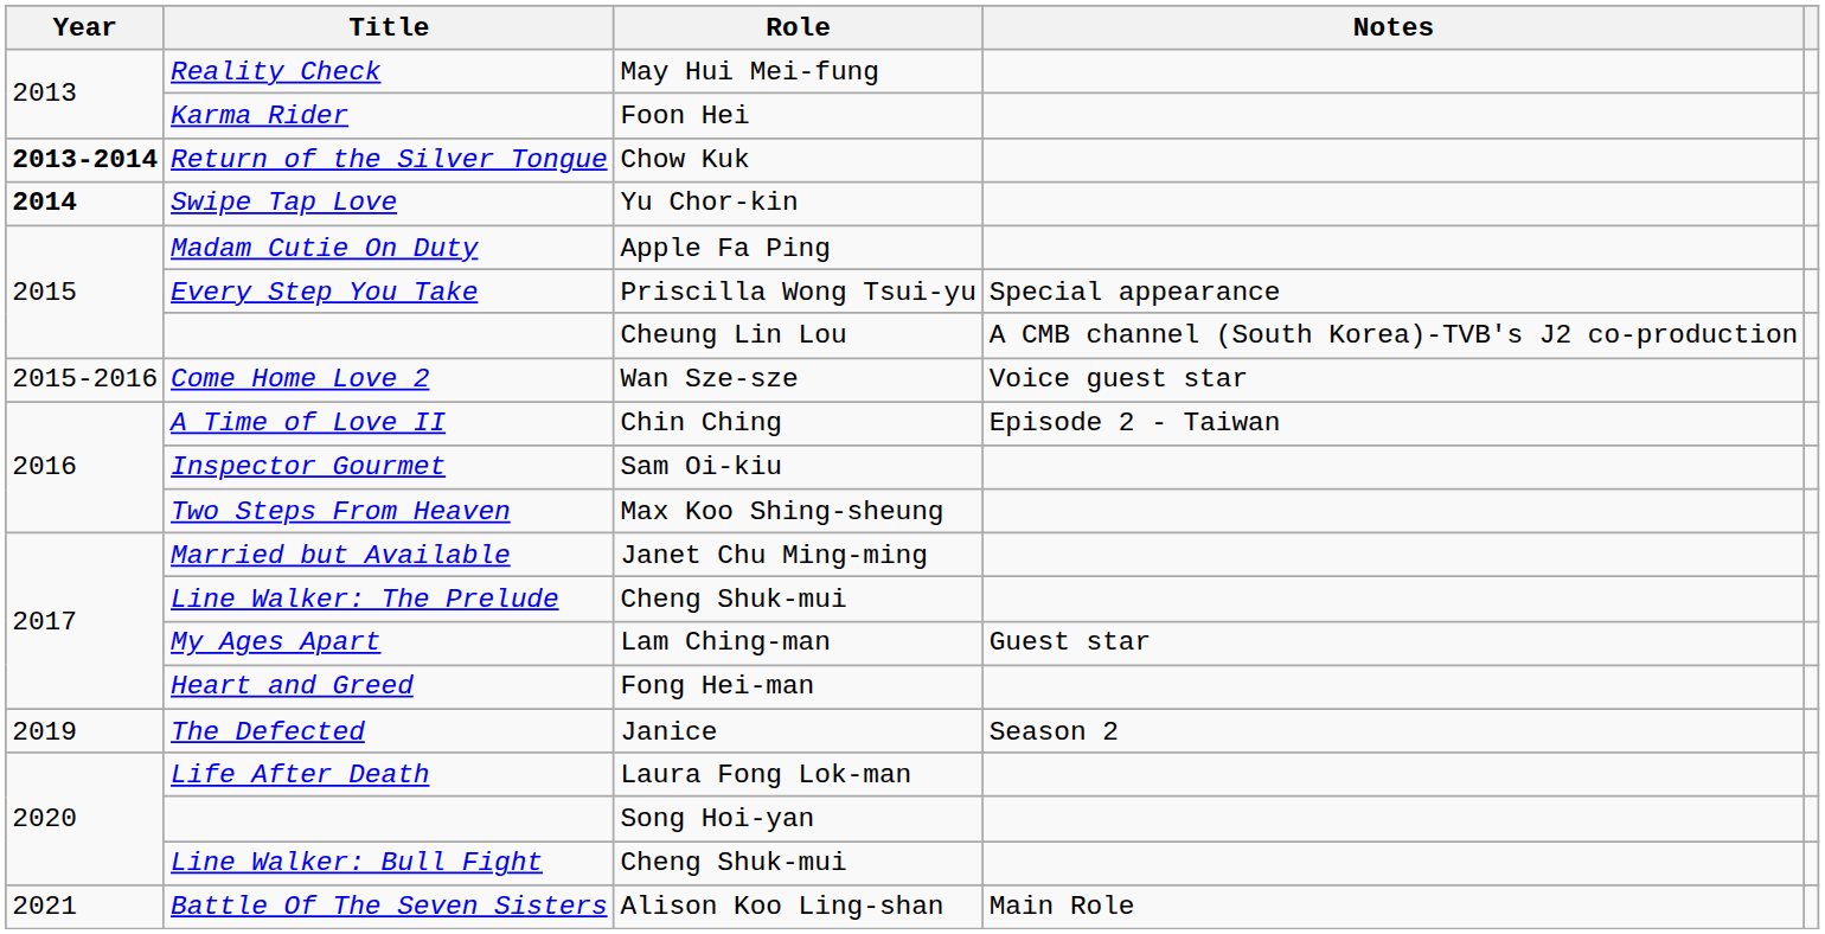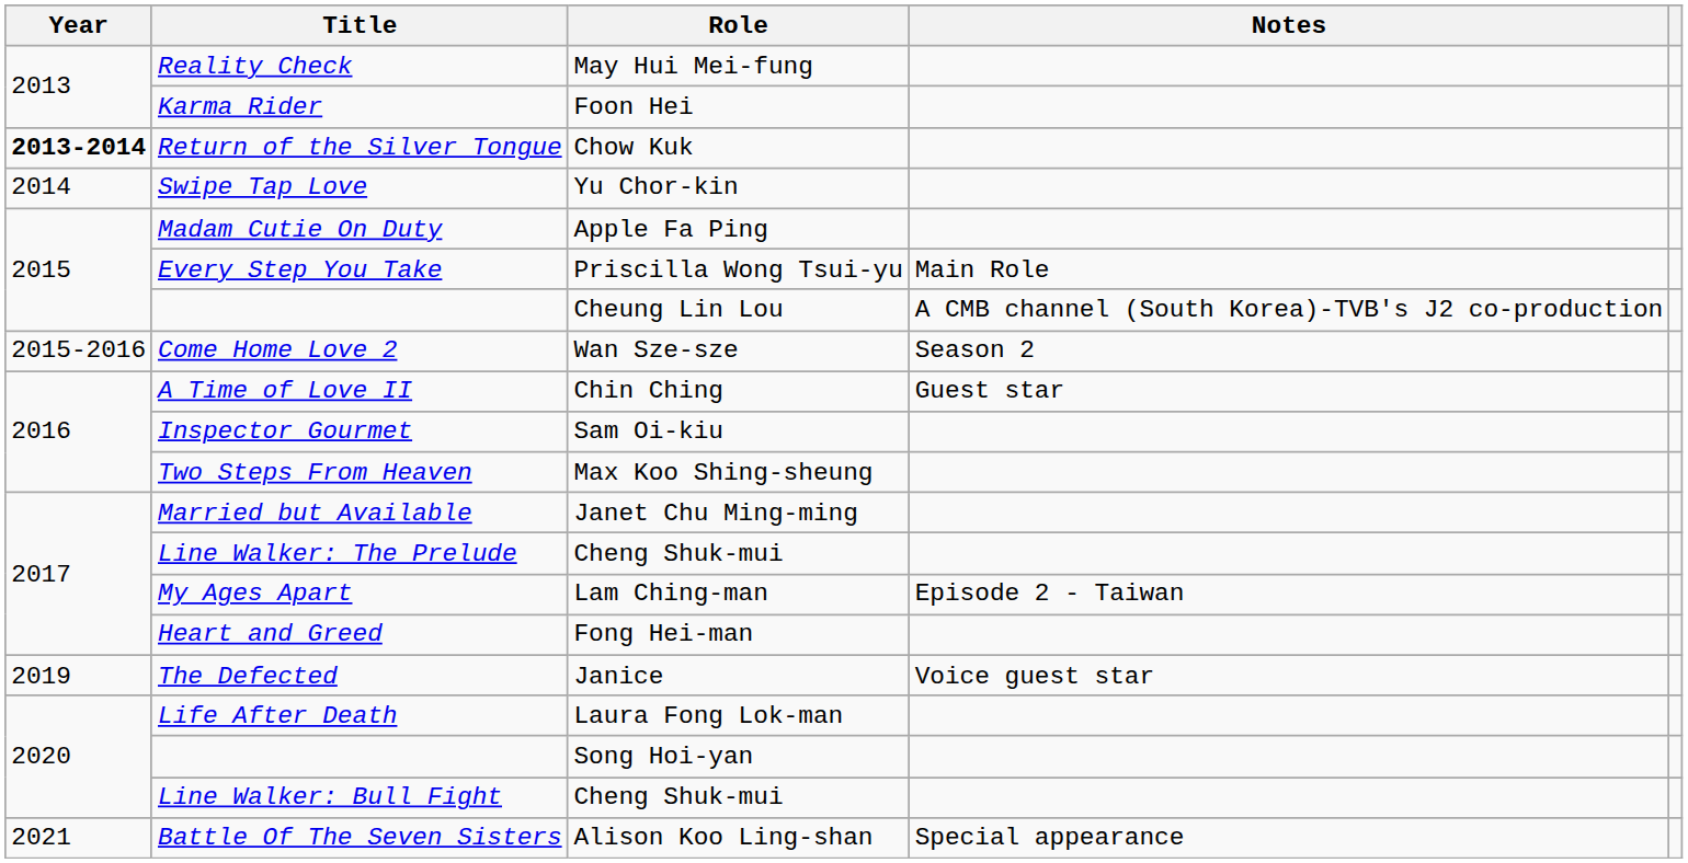 <table class="wikitable sortable plainrowheaders">
 <tr>
 <th scope="col">Year</th>
 <th scope="col">Title</th>
 <th scope="col">Role</th>
 <th scope="col">Notes</th>
 <th scope="col" class="unsortable"></th>
 </tr>
 <tr>
 <td rowspan=2>2013</td>
 <td><em><a href='#'>Reality Check</a></em></td>
 <td>May Hui Mei-fung</td>
 <td></td>
 <td></td>
 </tr>
 <tr>
 <td><em><a href='#'>Karma Rider</a></em></td>
 <td>Foon Hei</td>
 <td></td>
 <td></td>
 </tr>
 <tr>
 <td><strong>2013-2014</strong></td>
 <td><em><a href='#'>Return of the Silver Tongue</a></em></td>
 <td>Chow Kuk</td>
 <td></td>
 <td></td>
 </tr>
 <tr>
-<td><strong>2014</strong></td>
+<td>2014</td>
 <td><em><a href='#'>Swipe Tap Love</a></em></td>
 <td>Yu Chor-kin</td>
 <td></td>
 <td></td>
 </tr>
 <tr>
 <td rowspan="3">2015</td>
 <td><em><a href='#'>Madam Cutie On Duty</a></em></td>
 <td>Apple Fa Ping</td>
 <td></td>
 <td></td>
 </tr>
 <tr>
 <td><em><a href='#'>Every Step You Take</a></em></td>
 <td>Priscilla Wong Tsui-yu</td>
-<td>Special appearance</td>
+<td>Main Role</td>
 <td></td>
 </tr>
 <tr>
 <td><em></em></td>
 <td>Cheung Lin Lou</td>
 <td>A CMB channel (South Korea)-TVB's J2 co-production</td>
 <td></td>
 </tr>
 <tr>
 <td>2015-2016</td>
 <td><em><a href='#'>Come Home Love 2</a></em></td>
 <td>Wan Sze-sze</td>
-<td>Voice guest star</td>
+<td>Season 2</td>
 <td></td>
 </tr>
 <tr>
 <td rowspan="3">2016</td>
 <td><em><a href='#'>A Time of Love II</a></em></td>
 <td>Chin Ching</td>
-<td>Episode 2 - Taiwan</td>
+<td>Guest star</td>
 <td></td>
 </tr>
 <tr>
 <td><em><a href='#'>Inspector Gourmet</a></em></td>
 <td>Sam Oi-kiu</td>
 <td></td>
 <td></td>
 </tr>
 <tr>
 <td><em><a href='#'>Two Steps From Heaven</a></em></td>
 <td>Max Koo Shing-sheung</td>
 <td></td>
 <td></td>
 </tr>
 <tr>
 <td rowspan="4">2017</td>
 <td><em><a href='#'>Married but Available</a></em></td>
 <td>Janet Chu Ming-ming</td>
 <td></td>
 <td></td>
 </tr>
 <tr>
 <td><em><a href='#'>Line Walker: The Prelude</a></em></td>
 <td>Cheng Shuk-mui</td>
 <td></td>
 <td></td>
 </tr>
 <tr>
 <td><em><a href='#'>My Ages Apart</a></em></td>
 <td>Lam Ching-man</td>
-<td>Guest star</td>
+<td>Episode 2 - Taiwan</td>
 <td></td>
 </tr>
 <tr>
 <td><em><a href='#'>Heart and Greed</a></em></td>
 <td>Fong Hei-man</td>
 <td></td>
 <td></td>
 </tr>
 <tr>
 <td>2019</td>
 <td><em><a href='#'>The Defected</a></em></td>
 <td>Janice</td>
-<td>Season 2</td>
+<td>Voice guest star</td>
 <td></td>
 </tr>
 <tr>
 <td rowspan="3">2020</td>
 <td><em><a href='#'>Life After Death</a></em></td>
 <td>Laura Fong Lok-man</td>
 <td></td>
 <td></td>
 </tr>
 <tr>
 <td><em></em></td>
 <td>Song Hoi-yan</td>
 <td></td>
 <td></td>
 </tr>
 <tr>
 <td><em><a href='#'>Line Walker: Bull Fight</a></em></td>
 <td>Cheng Shuk-mui</td>
 <td></td>
 <td></td>
 </tr>
 <tr>
 <td>2021</td>
 <td><em><a href='#'>Battle Of The Seven Sisters</a></em></td>
 <td>Alison Koo Ling-shan</td>
-<td>Main Role</td>
+<td>Special appearance</td>
 <td></td>
 </tr>
 </table>
